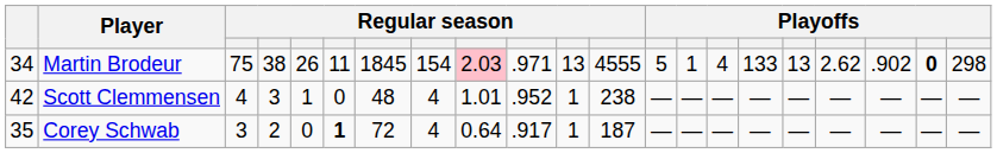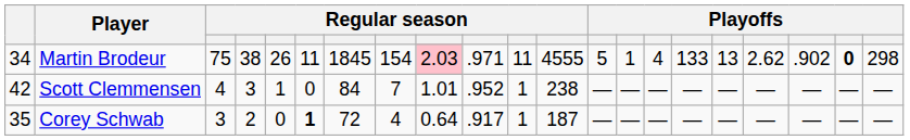 <table class="wikitable plainrowheaders" style="text-align:center;">
 <tr>
 <th scope="col" rowspan="2"></th>
 <th scope="col" rowspan="2">Player</th>
 <th scope=colgroup colspan=10>Regular season</th>
 <th scope=colgroup colspan=9>Playoffs</th>
 </tr>
 <tr>
 <th scope="col"></th>
 <th scope="col"></th>
 <th scope="col"></th>
 <th scope="col"></th>
 <th scope="col"></th>
 <th scope="col"></th>
 <th scope="col"></th>
 <th scope="col"></th>
 <th scope="col"></th>
 <th scope="col"></th>
 <th scope="col"></th>
 <th scope="col"></th>
 <th scope="col"></th>
 <th scope="col"></th>
 <th scope="col"></th>
 <th scope="col"></th>
 <th scope="col"></th>
 <th scope="col"></th>
 <th scope="col"></th>
 </tr>
 <tr>
 <td scope="row">34</td>
 <td align="left"><a href='#'>Martin Brodeur</a></td>
 <td>75</td>
 <td>38</td>
 <td>26</td>
 <td>11</td>
 <td>1845</td>
 <td>154</td>
 <td style="background: pink;">2.03</td>
 <td>.971</td>
-<td>13</td>
+<td>11</td>
 <td>4555</td>
 <td>5</td>
 <td>1</td>
 <td>4</td>
 <td>133</td>
 <td>13</td>
 <td>2.62</td>
 <td>.902</td>
 <td><strong>0</strong></td>
 <td>298</td>
 </tr>
 <tr>
 <td scope="row">42</td>
 <td align="left"><a href='#'>Scott Clemmensen</a></td>
 <td>4</td>
 <td>3</td>
 <td>1</td>
 <td>0</td>
-<td>48</td>
-<td>4</td>
+<td>84</td>
+<td>7</td>
 <td>1.01</td>
 <td>.952</td>
 <td>1</td>
 <td>238</td>
 <td>—</td>
 <td>—</td>
 <td>—</td>
 <td>—</td>
 <td>—</td>
 <td>—</td>
 <td>—</td>
 <td>—</td>
 <td>—</td>
 </tr>
 <tr>
 <td scope="row">35</td>
 <td align="left"><a href='#'>Corey Schwab</a></td>
 <td>3</td>
 <td>2</td>
 <td>0</td>
 <td><strong>1</strong></td>
 <td>72</td>
 <td>4</td>
 <td>0.64</td>
 <td>.917</td>
 <td>1</td>
 <td>187</td>
 <td>—</td>
 <td>—</td>
 <td>—</td>
 <td>—</td>
 <td>—</td>
 <td>—</td>
 <td>—</td>
 <td>—</td>
 <td>—</td>
 </tr>
 </table>
